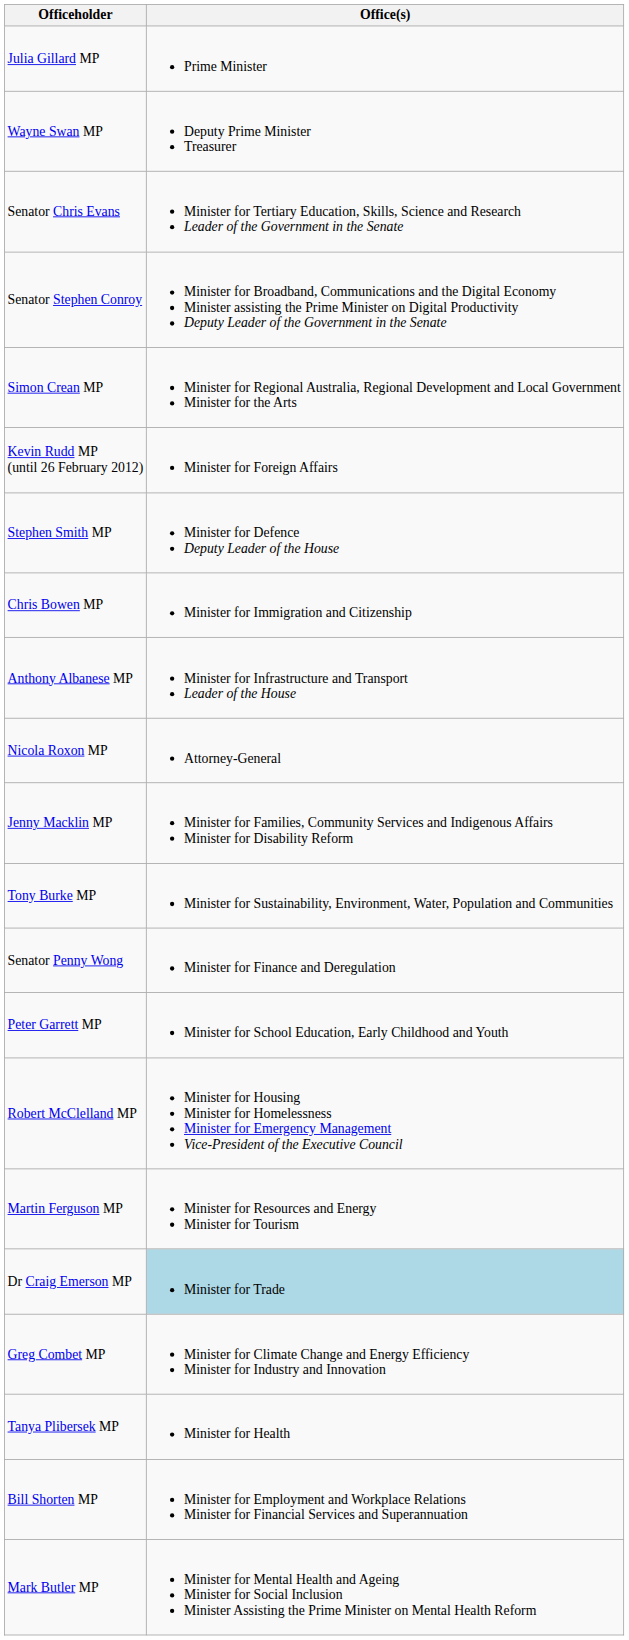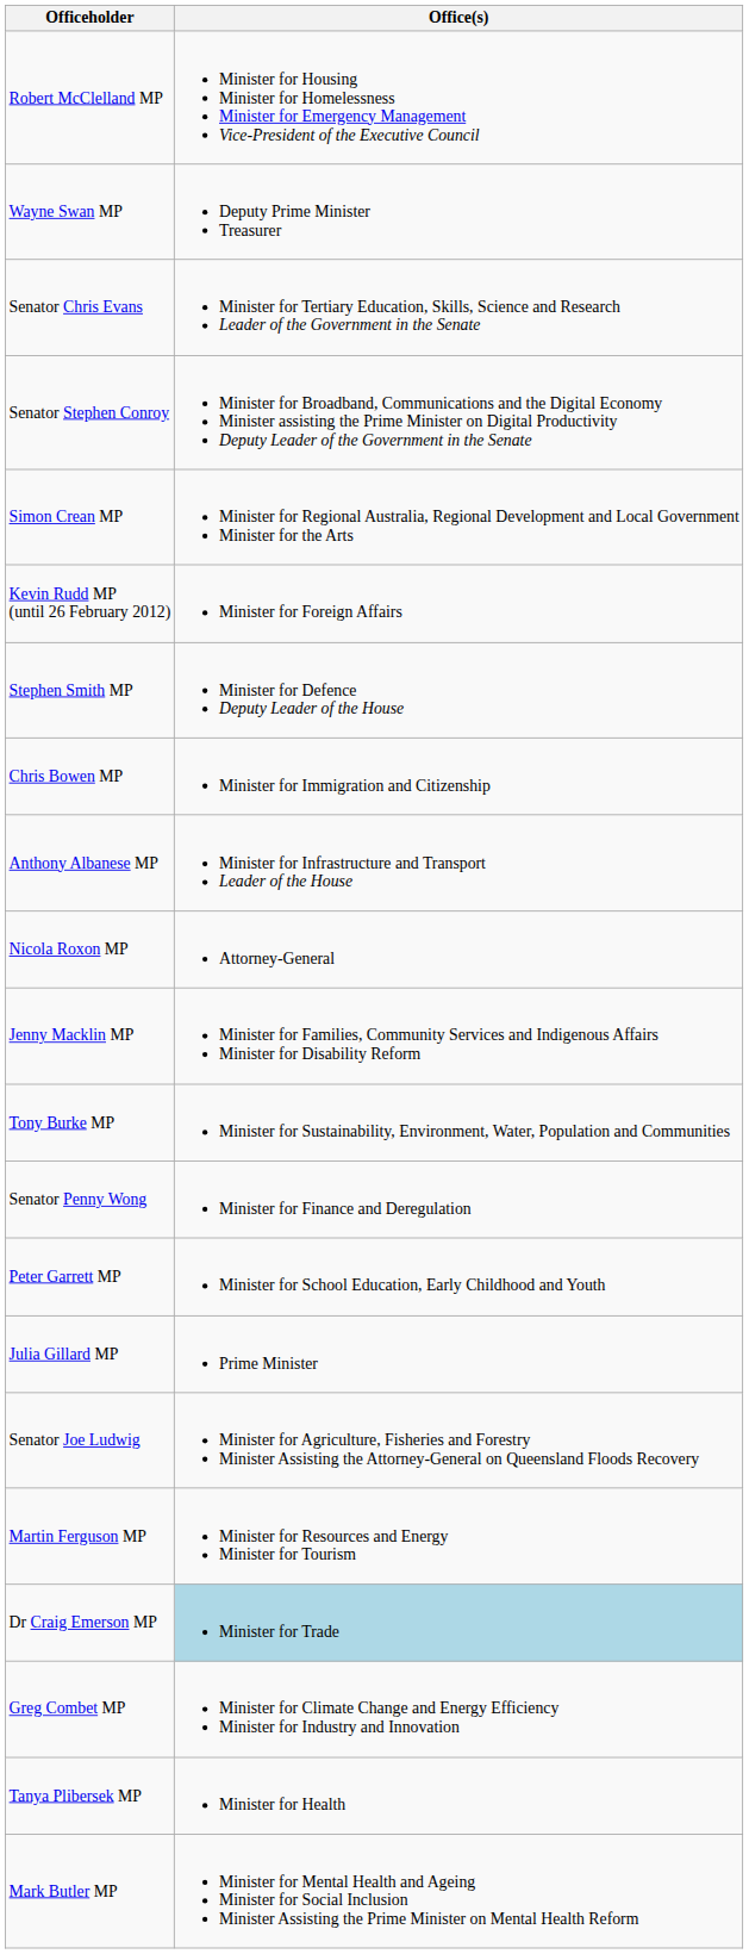 <table class="wikitable">
 <tr>
 <th>Officeholder</th>
 <th>Office(s)</th>
 </tr>
 <tr>
-<td><a href='#'>Julia Gillard</a> MP</td>
-<td><br><ul><li>Prime Minister</li></ul></td>
+<td><a href='#'>Robert McClelland</a> MP</td>
+<td><br><ul><li>Minister for Housing</li><li>Minister for Homelessness</li><li><a href='#'>Minister for Emergency Management</a></li><li><em>Vice-President of the Executive Council</em></li></ul></td>
 </tr>
 <tr>
 <td><a href='#'>Wayne Swan</a> MP</td>
 <td><br><ul><li>Deputy Prime Minister</li><li>Treasurer</li></ul></td>
 </tr>
 <tr>
 <td>Senator <a href='#'>Chris Evans</a></td>
 <td><br><ul><li>Minister for Tertiary Education, Skills, Science and Research</li><li><em>Leader of the Government in the Senate</em></li></ul></td>
 </tr>
 <tr>
 <td>Senator <a href='#'>Stephen Conroy</a></td>
 <td><br><ul><li>Minister for Broadband, Communications and the Digital Economy</li><li>Minister assisting the Prime Minister on Digital Productivity</li><li><em>Deputy Leader of the Government in the Senate</em></li></ul></td>
 </tr>
 <tr>
 <td><a href='#'>Simon Crean</a> MP</td>
 <td><br><ul><li>Minister for Regional Australia, Regional Development and Local Government</li><li>Minister for the Arts</li></ul></td>
 </tr>
 <tr>
 <td><a href='#'>Kevin Rudd</a> MP<br>(until 26 February 2012)</td>
 <td><br><ul><li>Minister for Foreign Affairs</li></ul></td>
 </tr>
 <tr>
 <td><a href='#'>Stephen Smith</a> MP</td>
 <td><br><ul><li>Minister for Defence</li><li><em>Deputy Leader of the House</em></li></ul></td>
 </tr>
 <tr>
 <td><a href='#'>Chris Bowen</a> MP</td>
 <td><br><ul><li>Minister for Immigration and Citizenship</li></ul></td>
 </tr>
 <tr>
 <td><a href='#'>Anthony Albanese</a> MP</td>
 <td><br><ul><li>Minister for Infrastructure and Transport</li><li><em>Leader of the House</em></li></ul></td>
 </tr>
 <tr>
 <td><a href='#'>Nicola Roxon</a> MP</td>
 <td><br><ul><li>Attorney-General</li></ul></td>
 </tr>
 <tr>
 <td><a href='#'>Jenny Macklin</a> MP</td>
 <td><br><ul><li>Minister for Families, Community Services and Indigenous Affairs</li><li>Minister for Disability Reform</li></ul></td>
 </tr>
 <tr>
 <td><a href='#'>Tony Burke</a> MP</td>
 <td><br><ul><li>Minister for Sustainability, Environment, Water, Population and Communities</li></ul></td>
 </tr>
 <tr>
 <td>Senator <a href='#'>Penny Wong</a></td>
 <td><br><ul><li>Minister for Finance and Deregulation</li></ul></td>
 </tr>
 <tr>
 <td><a href='#'>Peter Garrett</a> MP</td>
 <td><br><ul><li>Minister for School Education, Early Childhood and Youth</li></ul></td>
 </tr>
 <tr>
-<td><a href='#'>Robert McClelland</a> MP</td>
-<td><br><ul><li>Minister for Housing</li><li>Minister for Homelessness</li><li><a href='#'>Minister for Emergency Management</a></li><li><em>Vice-President of the Executive Council</em></li></ul></td>
+<td><a href='#'>Julia Gillard</a> MP</td>
+<td><br><ul><li>Prime Minister</li></ul></td>
+</tr>
+<tr>
+<td>Senator <a href='#'>Joe Ludwig</a></td>
+<td><br><ul><li>Minister for Agriculture, Fisheries and Forestry</li><li>Minister Assisting the Attorney-General on Queensland Floods Recovery</li></ul></td>
 </tr>
 <tr>
 <td><a href='#'>Martin Ferguson</a> MP</td>
 <td><br><ul><li>Minister for Resources and Energy</li><li>Minister for Tourism</li></ul></td>
 </tr>
 <tr>
 <td>Dr <a href='#'>Craig Emerson</a> MP</td>
 <td style="background: lightblue;"><br><ul><li>Minister for Trade</li></ul></td>
 </tr>
 <tr>
 <td><a href='#'>Greg Combet</a> MP</td>
 <td><br><ul><li>Minister for Climate Change and Energy Efficiency</li><li>Minister for Industry and Innovation</li></ul></td>
 </tr>
 <tr>
 <td><a href='#'>Tanya Plibersek</a> MP</td>
 <td><br><ul><li>Minister for Health</li></ul></td>
 </tr>
 <tr>
-<td><a href='#'>Bill Shorten</a> MP</td>
-<td><br><ul><li>Minister for Employment and Workplace Relations</li><li>Minister for Financial Services and Superannuation</li></ul></td>
-</tr>
-<tr>
 <td><a href='#'>Mark Butler</a> MP</td>
 <td><br><ul><li>Minister for Mental Health and Ageing</li><li>Minister for Social Inclusion</li><li>Minister Assisting the Prime Minister on Mental Health Reform</li></ul></td>
 </tr>
 </table>
